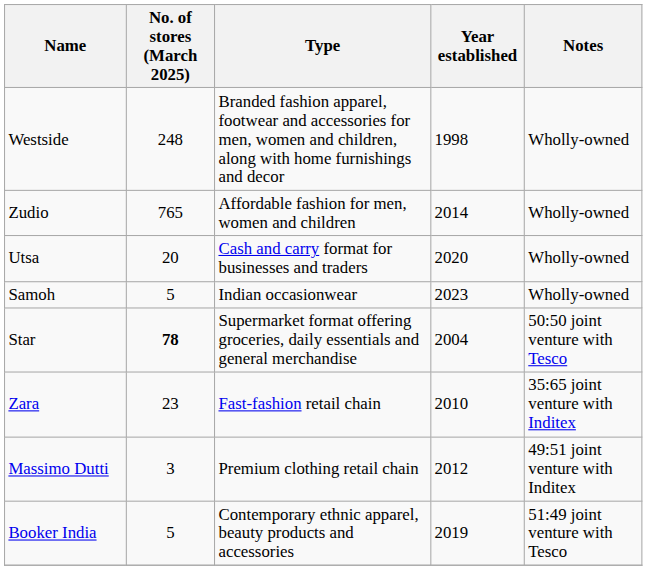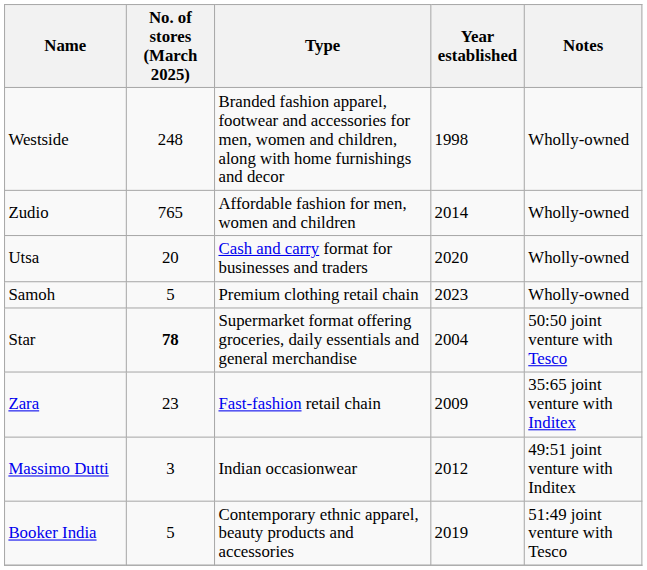 <table class="wikitable sortable">
 <tr>
 <th scope="col" style="width: 250px;">Name</th>
 <th scope="col" style="width: 150px;">No. of stores<br>(March 2025)</th>
 <th scope="col" style="width: 500px;">Type</th>
 <th scope="col" style="width: 100px;">Year established</th>
 <th scope="col" style="width: 250px;">Notes</th>
 </tr>
 <tr>
 <td>Westside</td>
 <td align="center">248</td>
 <td>Branded fashion apparel, footwear and accessories for men, women and children, along with home furnishings and decor</td>
 <td>1998</td>
 <td>Wholly-owned</td>
 </tr>
 <tr>
 <td>Zudio</td>
 <td align="center">765</td>
 <td>Affordable fashion for men, women and children</td>
 <td>2014</td>
 <td>Wholly-owned</td>
 </tr>
 <tr>
 <td>Utsa</td>
 <td align="center">20</td>
 <td><a href='#'>Cash and carry</a> format for businesses and traders</td>
 <td>2020</td>
 <td>Wholly-owned</td>
 </tr>
 <tr>
 <td>Samoh</td>
 <td align="center">5</td>
-<td>Indian occasionwear</td>
+<td>Premium clothing retail chain</td>
 <td>2023</td>
 <td>Wholly-owned</td>
 </tr>
 <tr>
 <td>Star</td>
 <td align="center"><strong>78</strong></td>
 <td>Supermarket format offering groceries, daily essentials and general merchandise</td>
 <td>2004</td>
 <td>50:50 joint venture with <a href='#'>Tesco</a></td>
 </tr>
 <tr>
 <td><a href='#'>Zara</a></td>
 <td align="center">23</td>
 <td><a href='#'>Fast-fashion</a> retail chain</td>
-<td>2010</td>
+<td>2009</td>
 <td>35:65 joint venture with <a href='#'>Inditex</a></td>
 </tr>
 <tr>
 <td><a href='#'>Massimo Dutti</a></td>
 <td align="center">3</td>
-<td>Premium clothing retail chain</td>
+<td>Indian occasionwear</td>
 <td>2012</td>
 <td>49:51 joint venture with Inditex</td>
 </tr>
 <tr>
 <td><a href='#'>Booker India</a></td>
 <td align="center">5</td>
 <td>Contemporary ethnic apparel, beauty products and accessories</td>
 <td>2019</td>
 <td>51:49 joint venture with Tesco</td>
 </tr>
 <tr>
 </tr>
 </table>
